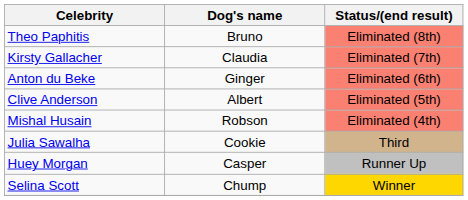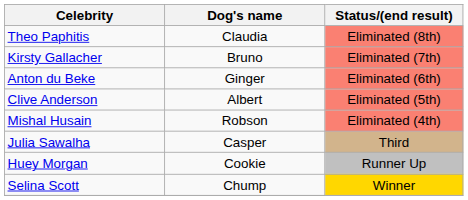 <table class="wikitable" style="font-size: 95%;">
 <tr>
 <th width="175">Celebrity</th>
 <th width="175">Dog's name</th>
 <th width="150">Status/(end result)</th>
 </tr>
 <tr>
 <td><a href='#'>Theo Paphitis</a></td>
-<td align="center">Bruno</td>
+<td align="center">Claudia</td>
 <td bgcolor="fa8072" align="center">Eliminated (8th)</td>
 </tr>
 <tr>
 <td><a href='#'>Kirsty Gallacher</a></td>
-<td align="center">Claudia</td>
+<td align="center">Bruno</td>
 <td bgcolor="fa8072" align="center">Eliminated (7th)</td>
 </tr>
 <tr>
 <td><a href='#'>Anton du Beke</a></td>
 <td align="center">Ginger</td>
 <td bgcolor="fa8072" align="center">Eliminated (6th)</td>
 </tr>
 <tr>
 <td><a href='#'>Clive Anderson</a></td>
 <td align="center">Albert</td>
 <td bgcolor="fa8072" align="center">Eliminated (5th)</td>
 </tr>
 <tr>
 <td><a href='#'>Mishal Husain</a></td>
 <td align="center">Robson</td>
 <td bgcolor="fa8072" align="center">Eliminated (4th)</td>
 </tr>
 <tr>
 <td><a href='#'>Julia Sawalha</a></td>
-<td align="center">Cookie</td>
+<td align="center">Casper</td>
 <td bgcolor="tan" align="center">Third</td>
 </tr>
 <tr>
 <td><a href='#'>Huey Morgan</a></td>
-<td align="center">Casper</td>
+<td align="center">Cookie</td>
 <td bgcolor="silver" align="center">Runner Up</td>
 </tr>
 <tr>
 <td><a href='#'>Selina Scott</a></td>
 <td align="center">Chump</td>
 <td bgcolor="gold" align="center">Winner</td>
 </tr>
 <tr>
 </tr>
 </table>
